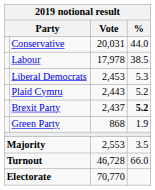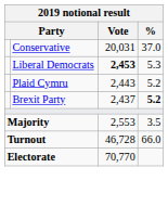 <table class="wikitable">
 <tr>
 <th colspan="4">2019 notional result  </th>
 </tr>
 <tr>
 <th colspan="2" bgcolor="#DDDDFF" width="130px">Party</th>
 <th bgcolor="#DDDDFF" width="50px">Vote</th>
 <th bgcolor="#DDDDFF" width="30px">%</th>
 </tr>
 <tr>
 <td></td>
 <td><a href='#'>Conservative</a></td>
 <td align="right">20,031</td>
-<td align="right">44.0</td>
-</tr>
-<tr>
-<td></td>
-<td><a href='#'>Labour</a></td>
-<td align="right">17,978</td>
-<td align="right">38.5</td>
+<td align="right">37.0</td>
 </tr>
 <tr>
 <td></td>
 <td><a href='#'>Liberal Democrats</a></td>
-<td align="right">2,453</td>
+<td align="right"><strong>2,453</strong></td>
 <td align="right">5.3</td>
 </tr>
 <tr>
 <td></td>
 <td><a href='#'>Plaid Cymru</a></td>
 <td align="right">2,443</td>
 <td align="right">5.2</td>
 </tr>
 <tr>
 <td></td>
 <td><a href='#'>Brexit Party</a></td>
 <td align="right">2,437</td>
 <td align="right"><strong>5.2</strong></td>
-</tr>
-<tr>
-<td></td>
-<td><a href='#'>Green Party</a></td>
-<td align="right">868</td>
-<td align="right">1.9</td>
 </tr>
 <tr>
 <td colspan="4" bgcolor="#EAECF0"></td>
 </tr>
 <tr>
 <td colspan="2"><strong>Majority</strong></td>
 <td align="right">2,553</td>
 <td align="right">3.5</td>
 </tr>
 <tr>
 <td colspan="2"><strong>Turnout</strong></td>
 <td align="right">46,728</td>
 <td align="right">66.0</td>
 </tr>
 <tr>
 <td colspan="2"><strong>Electorate</strong></td>
 <td align="right">70,770</td>
 </tr>
 </table>
